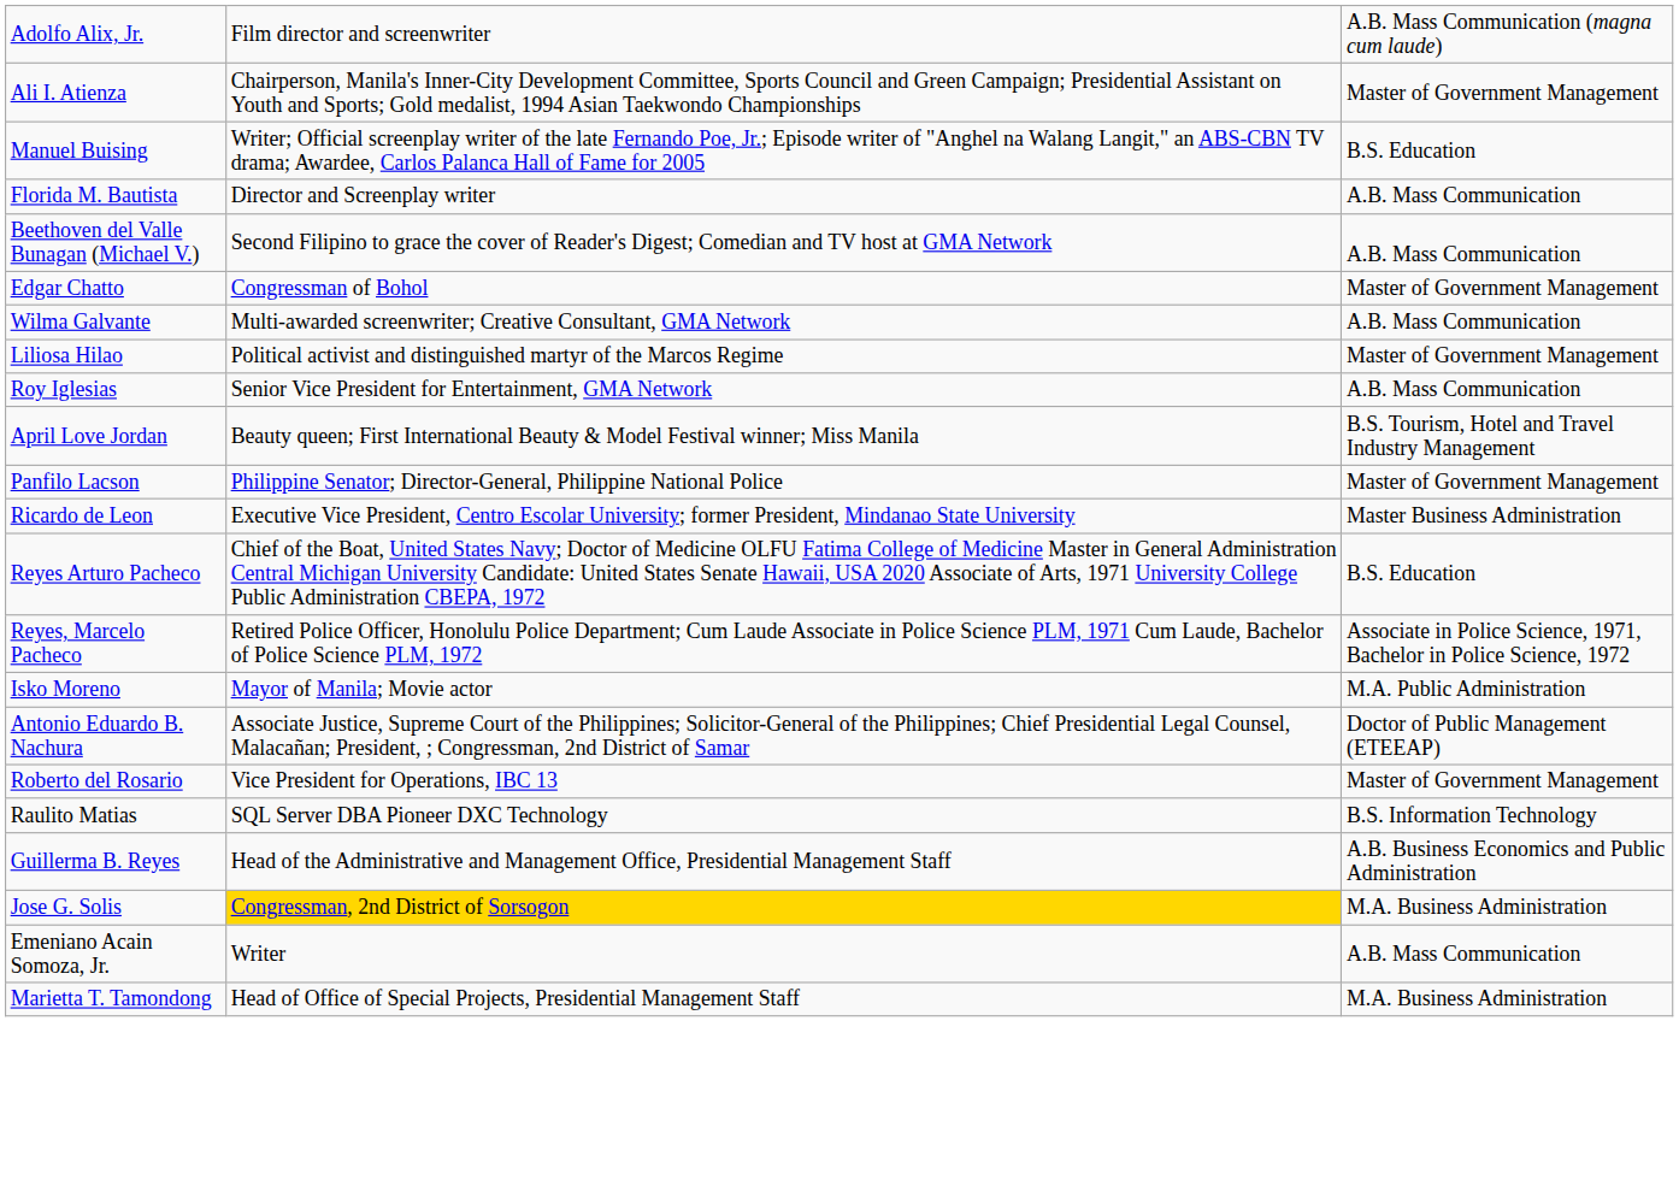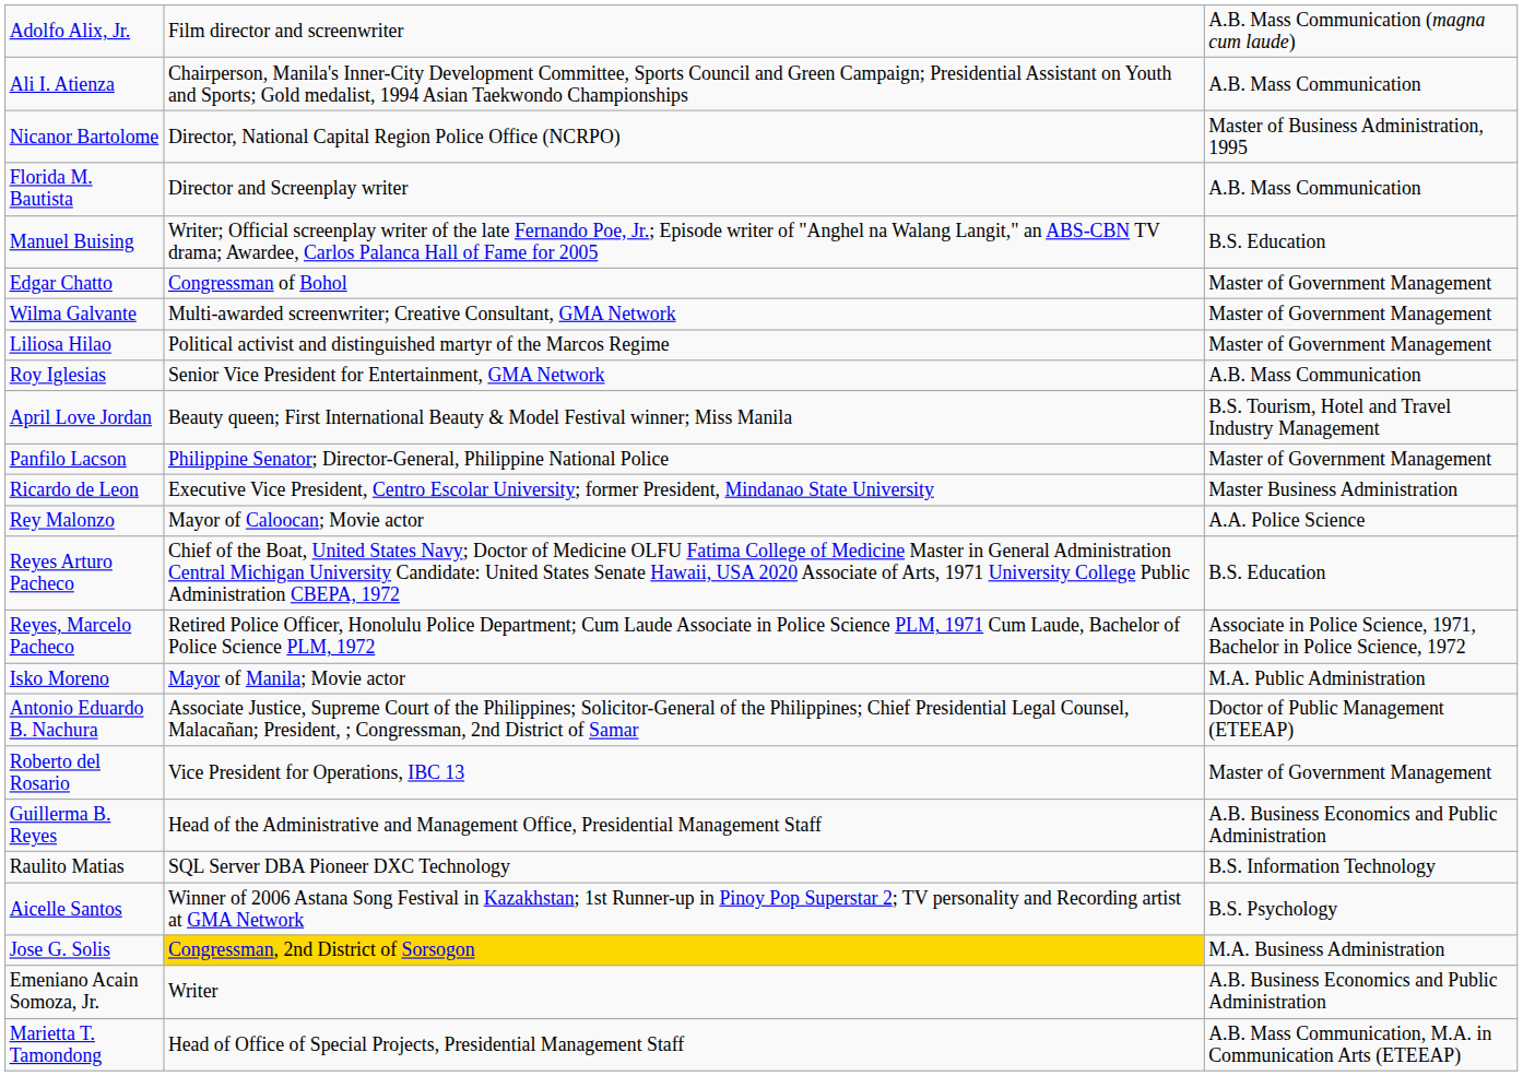 <table class='wikitable'>
 <tr>
 <td><a href='#'>Adolfo Alix, Jr.</a></td>
 <td>Film director and screenwriter</td>
 <td>A.B. Mass Communication (<em>magna cum laude</em>)</td>
 </tr>
 <tr>
 <td><a href='#'>Ali I. Atienza</a></td>
 <td>Chairperson, Manila's Inner-City Development Committee, Sports Council and Green Campaign; Presidential Assistant on Youth and Sports; Gold medalist, 1994 Asian Taekwondo Championships</td>
-<td>Master of Government Management</td>
+<td>A.B. Mass Communication</td>
 </tr>
 <tr>
-<td><a href='#'>Manuel Buising</a></td>
-<td>Writer; Official screenplay writer of the late <a href='#'>Fernando Poe, Jr.</a>; Episode writer of "Anghel na Walang Langit," an <a href='#'>ABS-CBN</a> TV drama; Awardee, <a href='#'>Carlos Palanca Hall of Fame for 2005</a></td>
-<td>B.S. Education</td>
+<td><a href='#'>Nicanor Bartolome</a></td>
+<td>Director, National Capital Region Police Office (NCRPO)</td>
+<td>Master of Business Administration, 1995</td>
 </tr>
 <tr>
 <td><a href='#'>Florida M. Bautista</a></td>
 <td>Director and Screenplay writer</td>
 <td>A.B. Mass Communication</td>
 </tr>
 <tr>
-<td><a href='#'>Beethoven del Valle Bunagan</a> (<a href='#'>Michael V.</a>)</td>
-<td>Second Filipino to grace the cover of Reader's Digest; Comedian and TV host at <a href='#'>GMA Network</a></td>
-<td><br>A.B. Mass Communication</td>
+<td><a href='#'>Manuel Buising</a></td>
+<td>Writer; Official screenplay writer of the late <a href='#'>Fernando Poe, Jr.</a>; Episode writer of "Anghel na Walang Langit," an <a href='#'>ABS-CBN</a> TV drama; Awardee, <a href='#'>Carlos Palanca Hall of Fame for 2005</a></td>
+<td>B.S. Education</td>
 </tr>
 <tr>
 <td><a href='#'>Edgar Chatto</a></td>
 <td><a href='#'>Congressman</a> of <a href='#'>Bohol</a></td>
 <td>Master of Government Management</td>
 </tr>
 <tr>
 <td><a href='#'>Wilma Galvante</a></td>
 <td>Multi-awarded screenwriter; Creative Consultant, <a href='#'>GMA Network</a></td>
-<td>A.B. Mass Communication</td>
+<td>Master of Government Management</td>
 </tr>
 <tr>
 <td><a href='#'>Liliosa Hilao</a></td>
 <td>Political activist and distinguished martyr of the Marcos Regime</td>
 <td>Master of Government Management</td>
 </tr>
 <tr>
 <td><a href='#'>Roy Iglesias</a></td>
 <td>Senior Vice President for Entertainment, <a href='#'>GMA Network</a></td>
 <td>A.B. Mass Communication</td>
 </tr>
 <tr>
 <td><a href='#'>April Love Jordan</a></td>
 <td>Beauty queen; First International Beauty & Model Festival winner; Miss Manila</td>
 <td>B.S. Tourism, Hotel and Travel Industry Management</td>
 </tr>
 <tr>
 <td><a href='#'>Panfilo Lacson</a></td>
 <td><a href='#'>Philippine Senator</a>; Director-General, Philippine National Police</td>
 <td>Master of Government Management</td>
 </tr>
 <tr>
 <td><a href='#'>Ricardo de Leon</a></td>
 <td>Executive Vice President, <a href='#'>Centro Escolar University</a>; former President, <a href='#'>Mindanao State University</a></td>
 <td>Master Business Administration</td>
 </tr>
 <tr>
+<td><a href='#'>Rey Malonzo</a></td>
+<td>Mayor of <a href='#'>Caloocan</a>; Movie actor</td>
+<td>A.A. Police Science</td>
+</tr>
+<tr>
 <td><a href='#'>Reyes Arturo Pacheco</a></td>
 <td>Chief of the Boat, <a href='#'>United States Navy</a>; Doctor of Medicine OLFU <a href='#'>Fatima College of Medicine</a> Master in General Administration <a href='#'>Central Michigan University</a> Candidate:  United States Senate <a href='#'>Hawaii, USA 2020</a> Associate of Arts, 1971 <a href='#'>University College</a> Public Administration <a href='#'>CBEPA, 1972</a></td>
 <td>B.S. Education</td>
 </tr>
 <tr>
 <td><a href='#'>Reyes, Marcelo Pacheco</a></td>
 <td>Retired Police Officer, Honolulu Police Department;  Cum Laude Associate in Police Science <a href='#'>PLM, 1971</a>  Cum Laude, Bachelor of Police Science <a href='#'>PLM, 1972</a></td>
 <td>Associate in Police Science, 1971,  Bachelor in Police Science, 1972</td>
 </tr>
 <tr>
 <td><a href='#'>Isko Moreno</a></td>
 <td><a href='#'>Mayor</a> of <a href='#'>Manila</a>; Movie actor</td>
 <td>M.A. Public Administration</td>
 </tr>
 <tr>
 <td><a href='#'>Antonio Eduardo B. Nachura</a></td>
 <td>Associate Justice, Supreme Court of the Philippines; Solicitor-General of the Philippines; Chief Presidential Legal Counsel, Malacañan; President, ; Congressman, 2nd District of <a href='#'>Samar</a></td>
 <td>Doctor of Public Management (ETEEAP)</td>
 </tr>
 <tr>
 <td><a href='#'>Roberto del Rosario</a></td>
 <td>Vice President for Operations, <a href='#'>IBC 13</a></td>
 <td>Master of Government Management</td>
 </tr>
 <tr>
+<td><a href='#'>Guillerma B. Reyes</a></td>
+<td>Head of the Administrative and Management Office, Presidential Management Staff</td>
+<td>A.B. Business Economics and Public Administration</td>
+</tr>
+<tr>
 <td>Raulito Matias</td>
 <td>SQL Server DBA Pioneer DXC Technology</td>
 <td>B.S. Information Technology</td>
 </tr>
 <tr>
-<td><a href='#'>Guillerma B. Reyes</a></td>
-<td>Head of the Administrative and Management Office, Presidential Management Staff</td>
-<td>A.B. Business Economics and Public Administration</td>
+<td><a href='#'>Aicelle Santos</a></td>
+<td>Winner of 2006 Astana Song Festival in <a href='#'>Kazakhstan</a>; 1st Runner-up in <a href='#'>Pinoy Pop Superstar 2</a>; TV personality and Recording artist at <a href='#'>GMA Network</a></td>
+<td>B.S. Psychology</td>
 </tr>
 <tr>
 <td><a href='#'>Jose G. Solis</a></td>
 <td style="background: gold;"><a href='#'>Congressman</a>, 2nd District of <a href='#'>Sorsogon</a></td>
 <td>M.A. Business Administration</td>
 </tr>
 <tr>
 <td>Emeniano Acain Somoza, Jr.</td>
 <td>Writer</td>
-<td>A.B. Mass Communication</td>
+<td>A.B. Business Economics and Public Administration</td>
 </tr>
 <tr>
 <td><a href='#'>Marietta T. Tamondong</a></td>
 <td>Head of Office of Special Projects, Presidential Management Staff</td>
-<td>M.A. Business Administration</td>
+<td>A.B. Mass Communication, M.A. in Communication Arts (ETEEAP)</td>
 </tr>
 </table>
